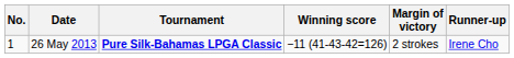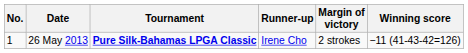 <table class="wikitable" style="font-size:95%;">
 <tr>
 <th>No.</th>
 <th>Date</th>
 <th>Tournament</th>
+<th>Runner-up</th>
+<th>Margin of<br>victory</th>
 <th>Winning score</th>
-<th>Margin of<br>victory</th>
-<th>Runner-up</th>
 </tr>
 <tr>
 <td>1</td>
 <td>26 May <a href='#'>2013</a></td>
 <td><strong><a href='#'>Pure Silk-Bahamas LPGA Classic</a></strong></td>
+<td> <a href='#'>Irene Cho</a></td>
+<td>2 strokes</td>
 <td>−11 (41-43-42=126)</td>
-<td>2 strokes</td>
-<td> <a href='#'>Irene Cho</a></td>
 </tr>
 </table>
